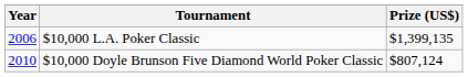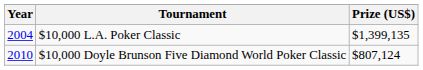 <table class="wikitable">
 <tr>
 </tr>
 <tr>
 <th>Year</th>
 <th>Tournament</th>
 <th>Prize (US$)</th>
 </tr>
 <tr>
-<td><a href='#'>2006</a></td>
+<td><a href='#'>2004</a></td>
 <td>$10,000 L.A. Poker Classic</td>
 <td>$1,399,135</td>
 </tr>
 <tr>
 <td><a href='#'>2010</a></td>
 <td>$10,000 Doyle Brunson Five Diamond World Poker Classic</td>
 <td>$807,124</td>
 </tr>
 </table>
